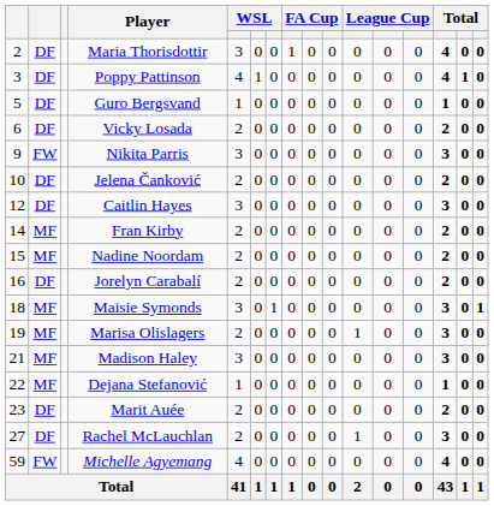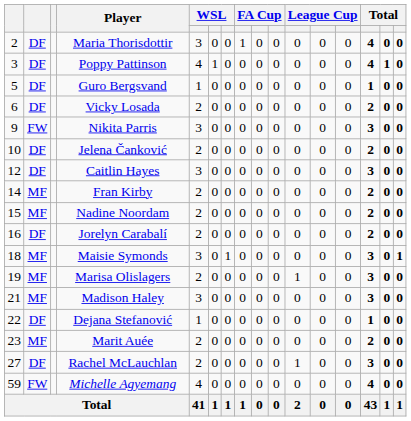 <table class="wikitable sortable" style="text-align:center">
 <tr>
 <th rowspan=2></th>
 <th rowspan=2></th>
 <th rowspan=2></th>
 <th rowspan=2 width=150>Player</th>
 <th colspan=3><a href='#'>WSL</a></th>
 <th colspan=3><a href='#'>FA Cup</a></th>
 <th colspan=3><a href='#'>League Cup</a></th>
 <th colspan=3>Total</th>
 </tr>
 <tr>
 <th></th>
 <th></th>
 <th></th>
 <th></th>
 <th></th>
 <th></th>
 <th></th>
 <th></th>
 <th></th>
 <th></th>
 <th></th>
 <th></th>
 </tr>
 <tr>
 <td>2</td>
 <td><a href='#'>DF</a></td>
 <td></td>
 <td><a href='#'>Maria Thorisdottir</a></td>
 <td>3</td>
 <td>0</td>
 <td>0</td>
 <td>1</td>
 <td>0</td>
 <td>0</td>
 <td>0</td>
 <td>0</td>
 <td>0</td>
 <td><strong>4</strong></td>
 <td><strong>0</strong></td>
 <td><strong>0</strong></td>
 </tr>
 <tr>
 <td>3</td>
 <td><a href='#'>DF</a></td>
 <td></td>
 <td><a href='#'>Poppy Pattinson</a></td>
 <td>4</td>
 <td>1</td>
 <td>0</td>
 <td>0</td>
 <td>0</td>
 <td>0</td>
 <td>0</td>
 <td>0</td>
 <td>0</td>
 <td><strong>4</strong></td>
 <td><strong>1</strong></td>
 <td><strong>0</strong></td>
 </tr>
 <tr>
 <td>5</td>
 <td><a href='#'>DF</a></td>
 <td></td>
 <td><a href='#'>Guro Bergsvand</a></td>
 <td>1</td>
 <td>0</td>
 <td>0</td>
 <td>0</td>
 <td>0</td>
 <td>0</td>
 <td>0</td>
 <td>0</td>
 <td>0</td>
 <td><strong>1</strong></td>
 <td><strong>0</strong></td>
 <td><strong>0</strong></td>
 </tr>
 <tr>
 <td>6</td>
 <td><a href='#'>DF</a></td>
 <td></td>
 <td><a href='#'>Vicky Losada</a></td>
 <td>2</td>
 <td>0</td>
 <td>0</td>
 <td>0</td>
 <td>0</td>
 <td>0</td>
 <td>0</td>
 <td>0</td>
 <td>0</td>
 <td><strong>2</strong></td>
 <td><strong>0</strong></td>
 <td><strong>0</strong></td>
 </tr>
 <tr>
 <td>9</td>
 <td><a href='#'>FW</a></td>
 <td></td>
 <td><a href='#'>Nikita Parris</a></td>
 <td>3</td>
 <td>0</td>
 <td>0</td>
 <td>0</td>
 <td>0</td>
 <td>0</td>
 <td>0</td>
 <td>0</td>
 <td>0</td>
 <td><strong>3</strong></td>
 <td><strong>0</strong></td>
 <td><strong>0</strong></td>
 </tr>
 <tr>
 <td>10</td>
 <td><a href='#'>DF</a></td>
 <td></td>
 <td><a href='#'>Jelena Čanković</a></td>
 <td>2</td>
 <td>0</td>
 <td>0</td>
 <td>0</td>
 <td>0</td>
 <td>0</td>
 <td>0</td>
 <td>0</td>
 <td>0</td>
 <td><strong>2</strong></td>
 <td><strong>0</strong></td>
 <td><strong>0</strong></td>
 </tr>
 <tr>
 <td>12</td>
 <td><a href='#'>DF</a></td>
 <td></td>
 <td><a href='#'>Caitlin Hayes</a></td>
 <td>3</td>
 <td>0</td>
 <td>0</td>
 <td>0</td>
 <td>0</td>
 <td>0</td>
 <td>0</td>
 <td>0</td>
 <td>0</td>
 <td><strong>3</strong></td>
 <td><strong>0</strong></td>
 <td><strong>0</strong></td>
 </tr>
 <tr>
 <td>14</td>
 <td><a href='#'>MF</a></td>
 <td></td>
 <td><a href='#'>Fran Kirby</a></td>
 <td>2</td>
 <td>0</td>
 <td>0</td>
 <td>0</td>
 <td>0</td>
 <td>0</td>
 <td>0</td>
 <td>0</td>
 <td>0</td>
 <td><strong>2</strong></td>
 <td><strong>0</strong></td>
 <td><strong>0</strong></td>
 </tr>
 <tr>
 <td>15</td>
 <td><a href='#'>MF</a></td>
 <td></td>
 <td><a href='#'>Nadine Noordam</a></td>
 <td>2</td>
 <td>0</td>
 <td>0</td>
 <td>0</td>
 <td>0</td>
 <td>0</td>
 <td>0</td>
 <td>0</td>
 <td>0</td>
 <td><strong>2</strong></td>
 <td><strong>0</strong></td>
 <td><strong>0</strong></td>
 </tr>
 <tr>
 <td>16</td>
 <td><a href='#'>DF</a></td>
 <td></td>
 <td><a href='#'>Jorelyn Carabalí</a></td>
 <td>2</td>
 <td>0</td>
 <td>0</td>
 <td>0</td>
 <td>0</td>
 <td>0</td>
 <td>0</td>
 <td>0</td>
 <td>0</td>
 <td><strong>2</strong></td>
 <td><strong>0</strong></td>
 <td><strong>0</strong></td>
 </tr>
 <tr>
 <td>18</td>
 <td><a href='#'>MF</a></td>
 <td></td>
 <td><a href='#'>Maisie Symonds</a></td>
 <td>3</td>
 <td>0</td>
 <td>1</td>
 <td>0</td>
 <td>0</td>
 <td>0</td>
 <td>0</td>
 <td>0</td>
 <td>0</td>
 <td><strong>3</strong></td>
 <td><strong>0</strong></td>
 <td><strong>1</strong></td>
 </tr>
 <tr>
 <td>19</td>
 <td><a href='#'>MF</a></td>
 <td></td>
 <td><a href='#'>Marisa Olislagers</a></td>
 <td>2</td>
 <td>0</td>
 <td>0</td>
 <td>0</td>
 <td>0</td>
 <td>0</td>
 <td>1</td>
 <td>0</td>
 <td>0</td>
 <td><strong>3</strong></td>
 <td><strong>0</strong></td>
 <td><strong>0</strong></td>
 </tr>
 <tr>
 <td>21</td>
 <td><a href='#'>MF</a></td>
 <td></td>
 <td><a href='#'>Madison Haley</a></td>
 <td>3</td>
 <td>0</td>
 <td>0</td>
 <td>0</td>
 <td>0</td>
 <td>0</td>
 <td>0</td>
 <td>0</td>
 <td>0</td>
 <td><strong>3</strong></td>
 <td><strong>0</strong></td>
 <td><strong>0</strong></td>
 </tr>
 <tr>
 <td>22</td>
-<td><a href='#'>MF</a></td>
+<td><a href='#'>DF</a></td>
 <td></td>
 <td><a href='#'>Dejana Stefanović</a></td>
 <td>1</td>
 <td>0</td>
 <td>0</td>
 <td>0</td>
 <td>0</td>
 <td>0</td>
 <td>0</td>
 <td>0</td>
 <td>0</td>
 <td><strong>1</strong></td>
 <td><strong>0</strong></td>
 <td><strong>0</strong></td>
 </tr>
 <tr>
 <td>23</td>
-<td><a href='#'>DF</a></td>
+<td><a href='#'>MF</a></td>
 <td></td>
 <td><a href='#'>Marit Auée</a></td>
 <td>2</td>
 <td>0</td>
 <td>0</td>
 <td>0</td>
 <td>0</td>
 <td>0</td>
 <td>0</td>
 <td>0</td>
 <td>0</td>
 <td><strong>2</strong></td>
 <td><strong>0</strong></td>
 <td><strong>0</strong></td>
 </tr>
 <tr>
 <td>27</td>
 <td><a href='#'>DF</a></td>
 <td></td>
 <td><a href='#'>Rachel McLauchlan</a></td>
 <td>2</td>
 <td>0</td>
 <td>0</td>
 <td>0</td>
 <td>0</td>
 <td>0</td>
 <td>1</td>
 <td>0</td>
 <td>0</td>
 <td><strong>3</strong></td>
 <td><strong>0</strong></td>
 <td><strong>0</strong></td>
 </tr>
 <tr>
 <td>59</td>
 <td><a href='#'>FW</a></td>
 <td></td>
 <td><em><a href='#'>Michelle Agyemang</a></em></td>
 <td>4</td>
 <td>0</td>
 <td>0</td>
 <td>0</td>
 <td>0</td>
 <td>0</td>
 <td>0</td>
 <td>0</td>
 <td>0</td>
 <td><strong>4</strong></td>
 <td><strong>0</strong></td>
 <td><strong>0</strong></td>
 </tr>
 <tr>
 <th colspan=4>Total</th>
 <th>41</th>
 <th>1</th>
 <th>1</th>
 <th>1</th>
 <th>0</th>
 <th>0</th>
 <th>2</th>
 <th>0</th>
 <th>0</th>
 <th>43</th>
 <th>1</th>
 <th>1</th>
 </tr>
 </table>
